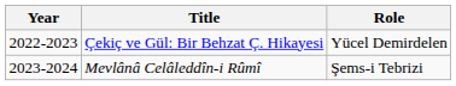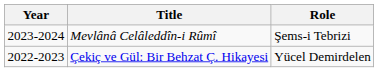 <table class="wikitable">
 <tr>
 <th>Year</th>
 <th>Title</th>
 <th>Role</th>
 </tr>
 <tr>
+<td>2023-2024</td>
+<td><em>Mevlânâ Celâleddîn-i Rûmî</em></td>
+<td>Şems-i Tebrizi</td>
+</tr>
+<tr>
 <td>2022-2023</td>
 <td><a href='#'>Çekiç ve Gül: Bir Behzat Ç. Hikayesi</a></td>
 <td>Yücel Demirdelen</td>
 </tr>
-<tr>
-<td>2023-2024</td>
-<td><em>Mevlânâ Celâleddîn-i Rûmî</em></td>
-<td>Şems-i Tebrizi</td>
-</tr>
 </table>
